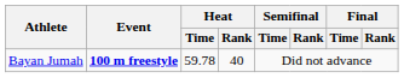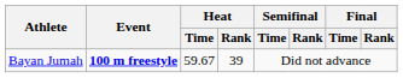 <table class=wikitable style="font-size:90%">
 <tr>
 <th rowspan="2">Athlete</th>
 <th rowspan="2">Event</th>
 <th colspan="2">Heat</th>
 <th colspan="2">Semifinal</th>
 <th colspan="2">Final</th>
 </tr>
 <tr style="font-size:95%">
 <th>Time</th>
 <th>Rank</th>
 <th>Time</th>
 <th>Rank</th>
 <th>Time</th>
 <th>Rank</th>
 </tr>
 <tr align=center>
 <td align=left><a href='#'>Bayan Jumah</a></td>
 <td align=left><strong><a href='#'>100 m freestyle</a></strong></td>
-<td>59.78</td>
-<td>40</td>
+<td>59.67</td>
+<td>39</td>
 <td colspan=4>Did not advance</td>
 </tr>
 </table>
